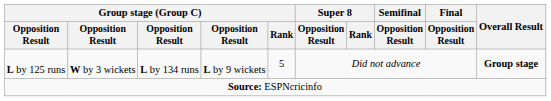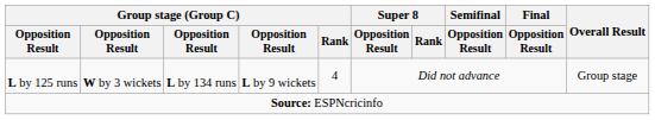 <table class=wikitable style=font-size:90%;text-align:center>
 <tr>
 <th colspan=5>Group stage (Group C)</th>
 <th colspan=2>Super 8</th>
 <th>Semifinal</th>
 <th>Final</th>
 <th rowspan=2>Overall Result</th>
 </tr>
 <tr style=font-size:95%>
 <th>Opposition<br>Result</th>
 <th>Opposition<br>Result</th>
 <th>Opposition<br>Result</th>
 <th>Opposition<br>Result</th>
 <th>Rank</th>
 <th>Opposition<br>Result</th>
 <th>Rank</th>
 <th>Opposition<br>Result</th>
 <th>Opposition<br>Result</th>
 </tr>
 <tr>
 <td><br><strong>L</strong> by 125 runs</td>
 <td><br><strong>W</strong> by 3 wickets</td>
 <td><br><strong>L</strong> by 134 runs</td>
 <td><br><strong>L</strong> by 9 wickets</td>
-<td>5</td>
+<td>4</td>
 <td colspan="4"><em>Did not advance</em></td>
-<td><strong>Group stage</strong></td>
+<td>Group stage</td>
 </tr>
 <tr>
 <td colspan="14"><strong>Source:</strong> ESPNcricinfo</td>
 </tr>
 </table>
